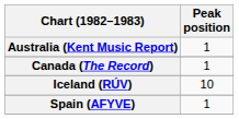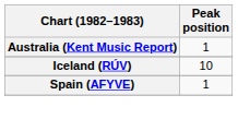 <table class="wikitable sortable plainrowheaders" style="text-align:center">
 <tr>
 <th>Chart (1982–1983)</th>
 <th>Peak<br>position</th>
 </tr>
 <tr>
 <th scope="row">Australia (<a href='#'>Kent Music Report</a>)</th>
 <td>1</td>
 </tr>
 <tr>
 </tr>
 <tr>
 </tr>
 <tr>
-</tr>
-<tr>
-<th scope="row">Canada (<a href='#'><em>The Record</em></a>)</th>
-<td align="center">1</td>
 </tr>
 <tr>
 </tr>
 <tr>
 <th scope="row">Iceland (<a href='#'>RÚV</a>)</th>
 <td>10</td>
 </tr>
 <tr>
 </tr>
 <tr>
 </tr>
 <tr>
 </tr>
 <tr>
 </tr>
 <tr>
 <th scope="row">Spain (<a href='#'>AFYVE</a>)</th>
 <td>1</td>
 </tr>
 <tr>
 </tr>
 <tr>
 </tr>
 <tr>
 </tr>
 <tr>
 </tr>
 <tr>
 </tr>
 <tr>
 </tr>
 <tr>
 </tr>
 </table>
